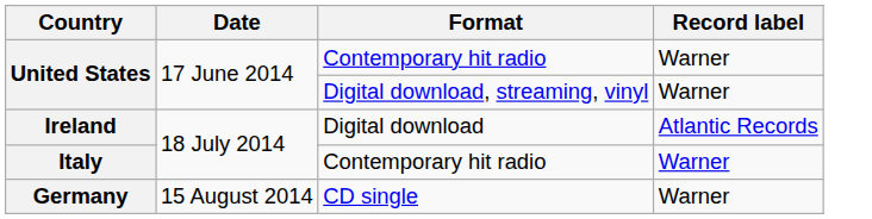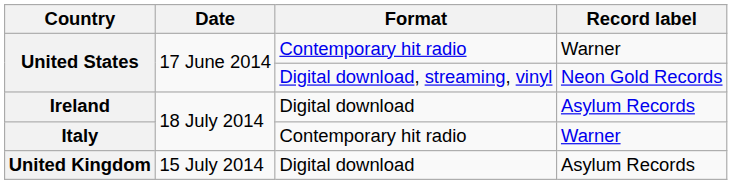 <table class="wikitable plainrowheaders">
 <tr>
 <th scope="col">Country</th>
 <th scope="col">Date</th>
 <th scope="col">Format</th>
 <th scope="col">Record label</th>
 </tr>
 <tr>
 <th rowspan="2" scope="row">United States</th>
 <td rowspan="2">17 June 2014</td>
 <td><a href='#'>Contemporary hit radio</a></td>
 <td>Warner</td>
 </tr>
 <tr>
 <td><a href='#'>Digital download</a>, <a href='#'>streaming</a>, <a href='#'>vinyl</a></td>
-<td>Warner</td>
+<td><a href='#'>Neon Gold Records</a></td>
 </tr>
 <tr>
 <th scope="row">Ireland</th>
 <td rowspan="2">18 July 2014</td>
 <td>Digital download</td>
-<td><a href='#'>Atlantic Records</a></td>
+<td><a href='#'>Asylum Records</a></td>
 </tr>
 <tr>
 <th scope="row">Italy</th>
 <td>Contemporary hit radio</td>
 <td><a href='#'>Warner</a></td>
 </tr>
 <tr>
-<th scope="row">Germany</th>
-<td>15 August 2014</td>
-<td><a href='#'>CD single</a></td>
-<td>Warner</td>
+<th scope="row">United Kingdom</th>
+<td>15 July 2014</td>
+<td>Digital download</td>
+<td>Asylum Records</td>
 </tr>
 </table>
